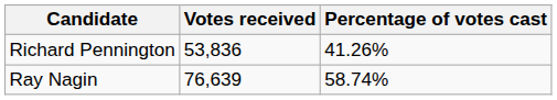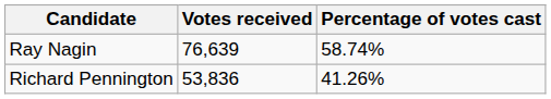 <table class="wikitable">
 <tr>
 <th>Candidate</th>
 <th>Votes received</th>
 <th>Percentage of votes cast</th>
 </tr>
 <tr>
+<td>Ray Nagin</td>
+<td>76,639</td>
+<td>58.74%</td>
+</tr>
+<tr>
 <td>Richard Pennington</td>
 <td>53,836</td>
 <td>41.26%</td>
 </tr>
-<tr>
-<td>Ray Nagin</td>
-<td>76,639</td>
-<td>58.74%</td>
-</tr>
 </table>
